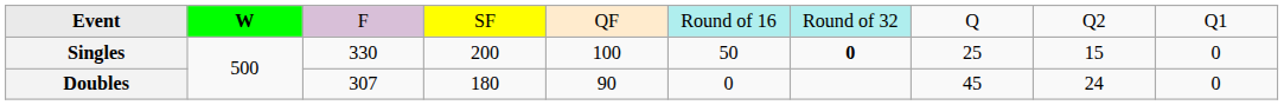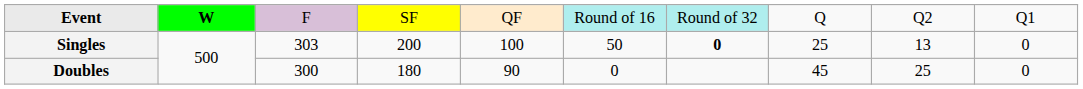 <table class=wikitable style=font-size:90%;text-align:center>
 <tr>
 <td style="width:130px; background:#eaeaea;"><strong>Event</strong></td>
 <td style="width:80px; background:lime;"><strong>W</strong></td>
 <td style="width:85px; background:thistle;">F</td>
 <td style="width:85px; background:#ff0;">SF</td>
 <td style="width:85px; background:#ffebcd;">QF</td>
 <td style="width:85px; background:#afeeee;">Round of 16</td>
 <td style="width:85px; background:#afeeee;">Round of 32</td>
 <td width=85>Q</td>
 <td width=85>Q2</td>
 <td width=85>Q1</td>
 </tr>
 <tr>
 <th style="background:#f3f3f3;">Singles</th>
 <td rowspan=2>500</td>
-<td>330</td>
+<td>303</td>
 <td>200</td>
 <td>100</td>
 <td>50</td>
 <td><strong>0</strong></td>
 <td>25</td>
-<td>15</td>
+<td>13</td>
 <td>0</td>
 </tr>
 <tr>
 <th style="background:#f3f3f3;">Doubles</th>
-<td>307</td>
+<td>300</td>
 <td>180</td>
 <td>90</td>
 <td>0</td>
 <td></td>
 <td>45</td>
-<td>24</td>
+<td>25</td>
 <td>0</td>
 </tr>
 </table>
